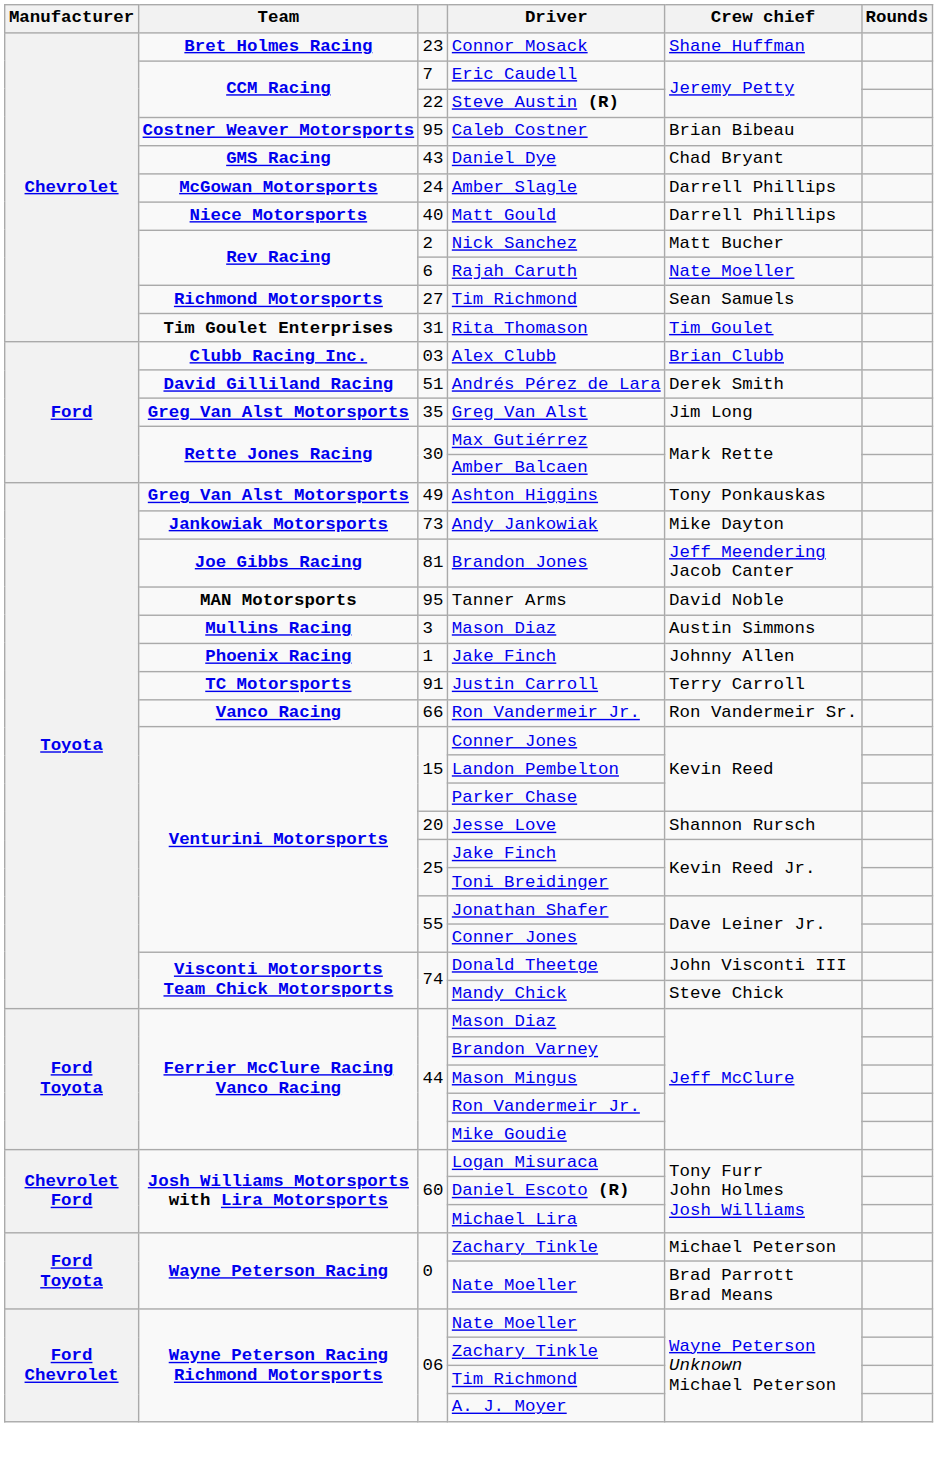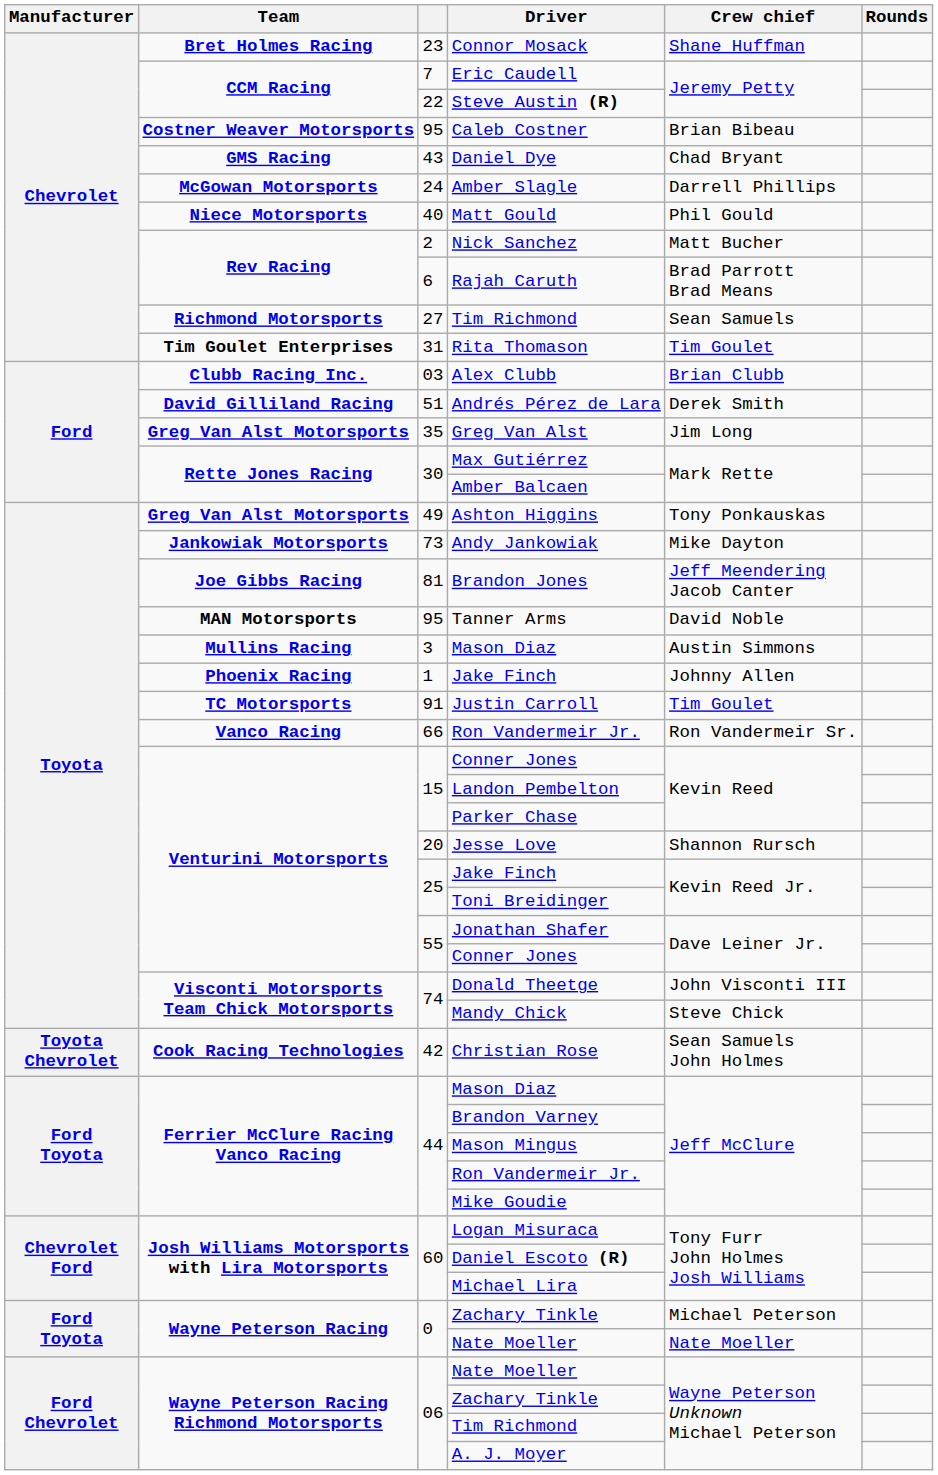 <table class="wikitable" style="font-size: 95%;">
 <tr>
 <th>Manufacturer</th>
 <th>Team</th>
 <th></th>
 <th>Driver</th>
 <th>Crew chief</th>
 <th>Rounds</th>
 </tr>
 <tr>
 <th rowspan=11><a href='#'>Chevrolet</a></th>
 <td style="text-align:center;"><strong><a href='#'>Bret Holmes Racing</a></strong></td>
 <td>23</td>
 <td><a href='#'>Connor Mosack</a></td>
 <td><a href='#'>Shane Huffman</a></td>
 <td></td>
 </tr>
 <tr>
 <td rowspan=2 style="text-align:center;"><strong><a href='#'>CCM Racing</a></strong></td>
 <td>7</td>
 <td><a href='#'>Eric Caudell</a></td>
 <td rowspan=2><a href='#'>Jeremy Petty</a></td>
 <td></td>
 </tr>
 <tr>
 <td>22</td>
 <td><a href='#'>Steve Austin</a> <strong>(R)</strong></td>
 <td></td>
 </tr>
 <tr>
 <td style="text-align:center;"><strong><a href='#'>Costner Weaver Motorsports</a></strong></td>
 <td>95</td>
 <td><a href='#'>Caleb Costner</a></td>
 <td>Brian Bibeau</td>
 <td></td>
 </tr>
 <tr>
 <td style="text-align:center;"><strong><a href='#'>GMS Racing</a></strong></td>
 <td>43</td>
 <td><a href='#'>Daniel Dye</a></td>
 <td>Chad Bryant</td>
 <td></td>
 </tr>
 <tr>
 <td style="text-align:center;"><strong><a href='#'>McGowan Motorsports</a></strong></td>
 <td>24</td>
 <td><a href='#'>Amber Slagle</a></td>
 <td>Darrell Phillips</td>
 <td></td>
 </tr>
 <tr>
 <td style="text-align:center;"><strong><a href='#'>Niece Motorsports</a></strong></td>
 <td>40</td>
 <td><a href='#'>Matt Gould</a></td>
-<td>Darrell Phillips</td>
+<td>Phil Gould</td>
 <td></td>
 </tr>
 <tr>
 <td rowspan=2 style="text-align:center;"><strong><a href='#'>Rev Racing</a></strong></td>
 <td>2</td>
 <td><a href='#'>Nick Sanchez</a></td>
 <td>Matt Bucher</td>
 <td></td>
 </tr>
 <tr>
 <td>6</td>
 <td><a href='#'>Rajah Caruth</a></td>
-<td><a href='#'>Nate Moeller</a></td>
+<td>Brad Parrott <small></small> <br>Brad Means <small></small></td>
 <td></td>
 </tr>
 <tr>
 <td style="text-align:center;"><strong><a href='#'>Richmond Motorsports</a></strong></td>
 <td>27</td>
 <td><a href='#'>Tim Richmond</a></td>
 <td>Sean Samuels</td>
 <td></td>
 </tr>
 <tr>
 <td style="text-align:center;"><strong>Tim Goulet Enterprises</strong></td>
 <td>31</td>
 <td><a href='#'>Rita Thomason</a></td>
 <td><a href='#'>Tim Goulet</a></td>
 <td></td>
 </tr>
 <tr>
 <th rowspan=5><a href='#'>Ford</a></th>
 <td style="text-align:center;"><strong><a href='#'>Clubb Racing Inc.</a></strong></td>
 <td>03</td>
 <td><a href='#'>Alex Clubb</a></td>
 <td><a href='#'>Brian Clubb</a></td>
 <td></td>
 </tr>
 <tr>
 <td style="text-align:center;"><strong><a href='#'>David Gilliland Racing</a></strong></td>
 <td>51</td>
 <td><a href='#'>Andrés Pérez de Lara</a></td>
 <td>Derek Smith</td>
 <td></td>
 </tr>
 <tr>
 <td style="text-align:center;"><strong><a href='#'>Greg Van Alst Motorsports</a></strong></td>
 <td>35</td>
 <td><a href='#'>Greg Van Alst</a></td>
 <td>Jim Long</td>
 <td></td>
 </tr>
 <tr>
 <td rowspan=2 style="text-align:center;"><strong><a href='#'>Rette Jones Racing</a></strong></td>
 <td rowspan=2>30</td>
 <td><a href='#'>Max Gutiérrez</a></td>
 <td rowspan=2>Mark Rette</td>
 <td></td>
 </tr>
 <tr>
 <td><a href='#'>Amber Balcaen</a></td>
 <td></td>
 </tr>
 <tr>
 <th rowspan=18><a href='#'>Toyota</a></th>
 <td style="text-align:center;"><strong><a href='#'>Greg Van Alst Motorsports</a></strong></td>
 <td>49</td>
 <td><a href='#'>Ashton Higgins</a></td>
 <td>Tony Ponkauskas</td>
 <td></td>
 </tr>
 <tr>
 <td style="text-align:center;"><strong><a href='#'>Jankowiak Motorsports</a></strong></td>
 <td>73</td>
 <td><a href='#'>Andy Jankowiak</a></td>
 <td>Mike Dayton</td>
 <td></td>
 </tr>
 <tr>
 <td style="text-align:center;"><strong><a href='#'>Joe Gibbs Racing</a></strong></td>
 <td>81</td>
 <td><a href='#'>Brandon Jones</a></td>
 <td><a href='#'>Jeff Meendering</a> <small></small> <br>Jacob Canter <small></small></td>
 <td></td>
 </tr>
 <tr>
 <td style="text-align:center;"><strong>MAN Motorsports</strong></td>
 <td>95</td>
 <td>Tanner Arms</td>
 <td>David Noble</td>
 <td></td>
 </tr>
 <tr>
 <td style="text-align:center;"><strong><a href='#'>Mullins Racing</a></strong></td>
 <td>3</td>
 <td><a href='#'>Mason Diaz</a></td>
 <td>Austin Simmons</td>
 <td></td>
 </tr>
 <tr>
 <td style="text-align:center;"><strong><a href='#'>Phoenix Racing</a></strong></td>
 <td>1</td>
 <td><a href='#'>Jake Finch</a></td>
 <td>Johnny Allen</td>
 <td></td>
 </tr>
 <tr>
 <td style="text-align:center;"><strong><a href='#'>TC Motorsports</a></strong></td>
 <td>91</td>
 <td><a href='#'>Justin Carroll</a></td>
-<td>Terry Carroll</td>
+<td><a href='#'>Tim Goulet</a></td>
 <td></td>
 </tr>
 <tr>
 <td style="text-align:center;"><strong><a href='#'>Vanco Racing</a></strong></td>
 <td>66</td>
 <td><a href='#'>Ron Vandermeir Jr.</a></td>
 <td>Ron Vandermeir Sr.</td>
 <td></td>
 </tr>
 <tr>
 <td rowspan=8 style="text-align:center;"><strong><a href='#'>Venturini Motorsports</a></strong></td>
 <td rowspan=3>15</td>
 <td><a href='#'>Conner Jones</a></td>
 <td rowspan=3>Kevin Reed</td>
 <td></td>
 </tr>
 <tr>
 <td><a href='#'>Landon Pembelton</a></td>
 <td></td>
 </tr>
 <tr>
 <td><a href='#'>Parker Chase</a></td>
 <td></td>
 </tr>
 <tr>
 <td>20</td>
 <td><a href='#'>Jesse Love</a></td>
 <td>Shannon Rursch</td>
 <td></td>
 </tr>
 <tr>
 <td rowspan=2>25</td>
 <td><a href='#'>Jake Finch</a></td>
 <td rowspan=2>Kevin Reed Jr.</td>
 <td></td>
 </tr>
 <tr>
 <td><a href='#'>Toni Breidinger</a></td>
 <td></td>
 </tr>
 <tr>
 <td rowspan=2>55</td>
 <td><a href='#'>Jonathan Shafer</a></td>
 <td rowspan=2>Dave Leiner Jr.</td>
 <td></td>
 </tr>
 <tr>
 <td><a href='#'>Conner Jones</a></td>
 <td></td>
 </tr>
 <tr>
 <td rowspan=2 style="text-align:center;"><strong><a href='#'>Visconti Motorsports</a></strong> <small></small> <br> <strong><a href='#'>Team Chick Motorsports</a></strong> <small></small></td>
 <td rowspan=2>74</td>
 <td><a href='#'>Donald Theetge</a></td>
 <td>John Visconti III</td>
 <td></td>
 </tr>
 <tr>
 <td><a href='#'>Mandy Chick</a></td>
 <td>Steve Chick</td>
 <td></td>
 </tr>
 <tr>
+<th><a href='#'>Toyota</a> <small></small> <br> <a href='#'>Chevrolet</a> <small></small></th>
+<td style="text-align:center;"><strong><a href='#'>Cook Racing Technologies</a></strong></td>
+<td>42</td>
+<td><a href='#'>Christian Rose</a></td>
+<td>Sean Samuels <small></small> <br>John Holmes <small></small></td>
+<td></td>
+</tr>
+<tr>
 <th rowspan=5><a href='#'>Ford</a> <small></small> <br> <a href='#'>Toyota</a> <small></small></th>
 <td rowspan=5 style="text-align:center;"><strong><a href='#'>Ferrier McClure Racing</a></strong> <small></small> <br> <strong><a href='#'>Vanco Racing</a></strong> <small></small></td>
 <td rowspan=5>44</td>
 <td><a href='#'>Mason Diaz</a></td>
 <td rowspan=5><a href='#'>Jeff McClure</a></td>
 <td></td>
 </tr>
 <tr>
 <td><a href='#'>Brandon Varney</a></td>
 <td></td>
 </tr>
 <tr>
 <td><a href='#'>Mason Mingus</a></td>
 <td></td>
 </tr>
 <tr>
 <td><a href='#'>Ron Vandermeir Jr.</a></td>
 <td></td>
 </tr>
 <tr>
 <td><a href='#'>Mike Goudie</a></td>
 <td></td>
 </tr>
 <tr>
 <th rowspan=3><a href='#'>Chevrolet</a> <small></small> <br> <a href='#'>Ford</a> <small></small></th>
 <td rowspan=3 style="text-align:center;"><strong><a href='#'>Josh Williams Motorsports</a></strong> <br> <strong>with <a href='#'>Lira Motorsports</a></strong></td>
 <td rowspan=3>60</td>
 <td><a href='#'>Logan Misuraca</a></td>
 <td rowspan=3>Tony Furr <small></small> <br>John Holmes <small></small><br><a href='#'>Josh Williams</a> <small></small></td>
 <td></td>
 </tr>
 <tr>
 <td><a href='#'>Daniel Escoto</a> <strong>(R)</strong></td>
 <td></td>
 </tr>
 <tr>
 <td><a href='#'>Michael Lira</a></td>
 <td></td>
 </tr>
 <tr>
 <th rowspan=2><a href='#'>Ford</a> <small></small> <br> <a href='#'>Toyota</a> <small></small></th>
 <td rowspan=2 style="text-align:center;"><strong><a href='#'>Wayne Peterson Racing</a></strong></td>
 <td rowspan=2>0</td>
 <td><a href='#'>Zachary Tinkle</a></td>
 <td>Michael Peterson</td>
 <td></td>
 </tr>
 <tr>
 <td><a href='#'>Nate Moeller</a></td>
-<td>Brad Parrott <small></small> <br>Brad Means <small></small></td>
+<td><a href='#'>Nate Moeller</a></td>
 <td></td>
 </tr>
 <tr>
 <th rowspan=4><a href='#'>Ford</a> <small></small> <br> <a href='#'>Chevrolet</a> <small></small></th>
 <td rowspan=4 style="text-align:center;"><strong><a href='#'>Wayne Peterson Racing</a></strong> <small></small> <br> <strong><a href='#'>Richmond Motorsports</a></strong> <small></small></td>
 <td rowspan=4>06</td>
 <td><a href='#'>Nate Moeller</a></td>
 <td rowspan=4><a href='#'>Wayne Peterson</a> <small></small><br><em>Unknown</em> <small></small> <br>Michael Peterson <small></small></td>
 <td></td>
 </tr>
 <tr>
 <td><a href='#'>Zachary Tinkle</a></td>
 <td></td>
 </tr>
 <tr>
 <td><a href='#'>Tim Richmond</a></td>
 <td></td>
 </tr>
 <tr>
 <td><a href='#'>A. J. Moyer</a></td>
 <td></td>
 </tr>
 </table>
